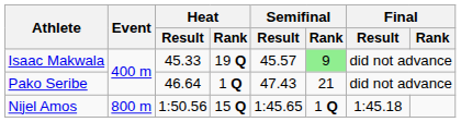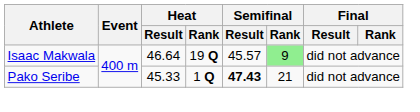 <table class="wikitable" style="font-size:90%">
 <tr>
 <th rowspan="2">Athlete</th>
 <th rowspan="2">Event</th>
 <th colspan="2">Heat</th>
 <th colspan="2">Semifinal</th>
 <th colspan="2">Final</th>
 </tr>
 <tr style="font-size:95%">
 <th>Result</th>
 <th>Rank</th>
 <th>Result</th>
 <th>Rank</th>
 <th>Result</th>
 <th>Rank</th>
 </tr>
 <tr align=center>
 <td align=left><a href='#'>Isaac Makwala</a></td>
 <td align=left rowspan=2><a href='#'>400 m</a></td>
-<td>45.33</td>
+<td>46.64</td>
 <td>19 <strong>Q</strong></td>
 <td>45.57</td>
 <td style="background: lightgreen;">9</td>
 <td colspan=2>did not advance</td>
 </tr>
 <tr align=center>
 <td align=left><a href='#'>Pako Seribe</a></td>
-<td>46.64</td>
+<td>45.33</td>
 <td>1 <strong>Q</strong></td>
-<td>47.43</td>
+<td><strong>47.43</strong></td>
 <td>21</td>
 <td colspan=2>did not advance</td>
 </tr>
-<tr align=center>
-<td align=left><a href='#'>Nijel Amos</a></td>
-<td align=left><a href='#'>800 m</a></td>
-<td>1:50.56</td>
-<td>15 <strong>Q</strong></td>
-<td>1:45.65</td>
-<td>1 <strong>Q</strong></td>
-<td>1:45.18</td>
-<td></td>
-</tr>
 </table>
